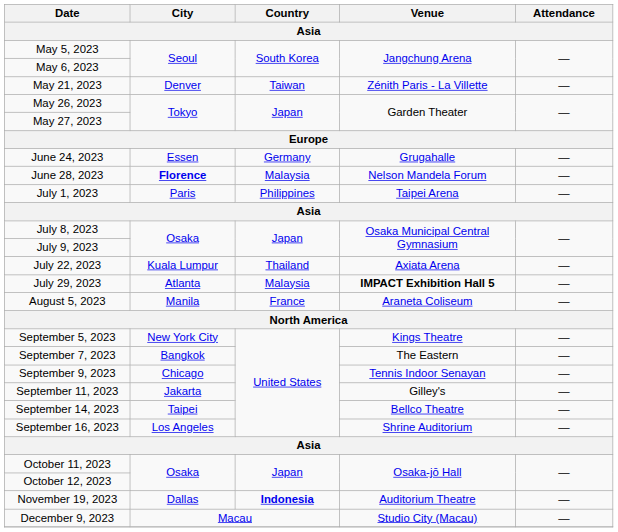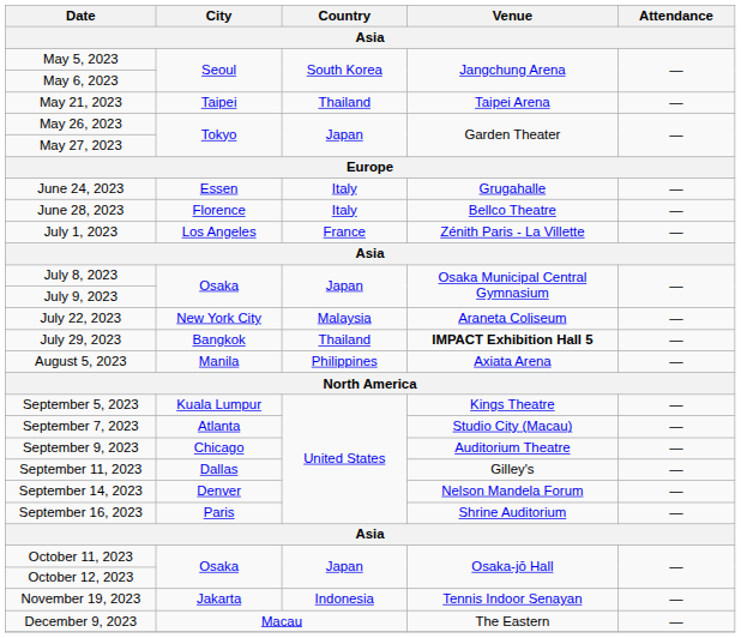 <table class="wikitable" style="text-align:center;">
 <tr>
 <th width="170">Date</th>
 <th width="140">City</th>
 <th width="140">Country</th>
 <th width="240">Venue</th>
 <th width="130">Attendance</th>
 </tr>
 <tr>
 <th colspan="6"><strong>Asia</strong></th>
 </tr>
 <tr>
 <td>May 5, 2023</td>
 <td rowspan="2"><a href='#'>Seoul</a></td>
 <td rowspan="2"><a href='#'>South Korea</a></td>
 <td rowspan="2"><a href='#'>Jangchung Arena</a></td>
 <td rowspan="2">—</td>
 </tr>
 <tr>
 <td>May 6, 2023</td>
 </tr>
 <tr>
 <td>May 21, 2023</td>
-<td><a href='#'>Denver</a></td>
-<td><a href='#'>Taiwan</a></td>
-<td><a href='#'>Zénith Paris - La Villette</a></td>
+<td><a href='#'>Taipei</a></td>
+<td><a href='#'>Thailand</a></td>
+<td><a href='#'>Taipei Arena</a></td>
 <td>—</td>
 </tr>
 <tr>
 <td>May 26, 2023</td>
 <td rowspan="2"><a href='#'>Tokyo</a></td>
 <td rowspan="2"><a href='#'>Japan</a></td>
 <td rowspan="2">Garden Theater</td>
 <td rowspan="2">—</td>
 </tr>
 <tr>
 <td>May 27, 2023</td>
 </tr>
 <tr>
 <th colspan="6"><strong>Europe</strong></th>
 </tr>
 <tr>
 <td>June 24, 2023</td>
 <td><a href='#'>Essen</a></td>
-<td><a href='#'>Germany</a></td>
+<td><a href='#'>Italy</a></td>
 <td><a href='#'>Grugahalle</a></td>
 <td>—</td>
 </tr>
 <tr>
 <td>June 28, 2023</td>
-<td><strong><a href='#'>Florence</a></strong></td>
-<td><a href='#'>Malaysia</a></td>
-<td><a href='#'>Nelson Mandela Forum</a></td>
+<td><a href='#'>Florence</a></td>
+<td><a href='#'>Italy</a></td>
+<td><a href='#'>Bellco Theatre</a></td>
 <td>—</td>
 </tr>
 <tr>
 <td>July 1, 2023</td>
-<td><a href='#'>Paris</a></td>
-<td><a href='#'>Philippines</a></td>
-<td><a href='#'>Taipei Arena</a></td>
+<td><a href='#'>Los Angeles</a></td>
+<td><a href='#'>France</a></td>
+<td><a href='#'>Zénith Paris - La Villette</a></td>
 <td>—</td>
 </tr>
 <tr>
 <th colspan="6"><strong>Asia</strong></th>
 </tr>
 <tr>
 <td>July 8, 2023</td>
 <td rowspan="2"><a href='#'>Osaka</a></td>
 <td rowspan="2"><a href='#'>Japan</a></td>
 <td rowspan="2"><a href='#'>Osaka Municipal Central Gymnasium</a></td>
 <td rowspan="2">—</td>
 </tr>
 <tr>
 <td>July 9, 2023</td>
 </tr>
 <tr>
 <td>July 22, 2023</td>
-<td><a href='#'>Kuala Lumpur</a></td>
-<td><a href='#'>Thailand</a></td>
-<td><a href='#'>Axiata Arena</a></td>
+<td><a href='#'>New York City</a></td>
+<td><a href='#'>Malaysia</a></td>
+<td><a href='#'>Araneta Coliseum</a></td>
 <td>—</td>
 </tr>
 <tr>
 <td>July 29, 2023</td>
-<td><a href='#'>Atlanta</a></td>
-<td><a href='#'>Malaysia</a></td>
+<td><a href='#'>Bangkok</a></td>
+<td><a href='#'>Thailand</a></td>
 <td><strong>IMPACT Exhibition Hall 5</strong></td>
 <td>—</td>
 </tr>
 <tr>
 <td>August 5, 2023</td>
 <td><a href='#'>Manila</a></td>
-<td><a href='#'>France</a></td>
-<td><a href='#'>Araneta Coliseum</a></td>
+<td><a href='#'>Philippines</a></td>
+<td><a href='#'>Axiata Arena</a></td>
 <td>—</td>
 </tr>
 <tr>
 <th colspan="6"><strong>North America</strong></th>
 </tr>
 <tr>
 <td>September 5, 2023</td>
-<td><a href='#'>New York City</a></td>
+<td><a href='#'>Kuala Lumpur</a></td>
 <td rowspan="6"><a href='#'>United States</a></td>
 <td><a href='#'>Kings Theatre</a></td>
 <td>—</td>
 </tr>
 <tr>
 <td>September 7, 2023</td>
-<td><a href='#'>Bangkok</a></td>
-<td>The Eastern</td>
+<td><a href='#'>Atlanta</a></td>
+<td><a href='#'>Studio City (Macau)</a></td>
 <td>—</td>
 </tr>
 <tr>
 <td>September 9, 2023</td>
 <td><a href='#'>Chicago</a></td>
-<td><a href='#'>Tennis Indoor Senayan</a></td>
+<td><a href='#'>Auditorium Theatre</a></td>
 <td>—</td>
 </tr>
 <tr>
 <td>September 11, 2023</td>
-<td><a href='#'>Jakarta</a></td>
+<td><a href='#'>Dallas</a></td>
 <td>Gilley's</td>
 <td>—</td>
 </tr>
 <tr>
 <td>September 14, 2023</td>
-<td><a href='#'>Taipei</a></td>
-<td><a href='#'>Bellco Theatre</a></td>
+<td><a href='#'>Denver</a></td>
+<td><a href='#'>Nelson Mandela Forum</a></td>
 <td>—</td>
 </tr>
 <tr>
 <td>September 16, 2023</td>
-<td><a href='#'>Los Angeles</a></td>
+<td><a href='#'>Paris</a></td>
 <td><a href='#'>Shrine Auditorium</a></td>
 <td>—</td>
 </tr>
 <tr>
 <th colspan="6"><strong>Asia</strong></th>
 </tr>
 <tr>
 <td>October 11, 2023</td>
 <td rowspan="2"><a href='#'>Osaka</a></td>
 <td rowspan="2"><a href='#'>Japan</a></td>
 <td rowspan="2"><a href='#'>Osaka-jō Hall</a></td>
 <td rowspan="2">—</td>
 </tr>
 <tr>
 <td>October 12, 2023</td>
 </tr>
 <tr>
 <td>November 19, 2023</td>
-<td><a href='#'>Dallas</a></td>
-<td><strong><a href='#'>Indonesia</a></strong></td>
-<td><a href='#'>Auditorium Theatre</a></td>
+<td><a href='#'>Jakarta</a></td>
+<td><a href='#'>Indonesia</a></td>
+<td><a href='#'>Tennis Indoor Senayan</a></td>
 <td>—</td>
 </tr>
 <tr>
 <td>December 9, 2023</td>
 <td colspan="2"><a href='#'>Macau</a></td>
-<td><a href='#'>Studio City (Macau)</a></td>
+<td>The Eastern</td>
 <td>—</td>
 </tr>
 <tr>
 </tr>
 </table>
